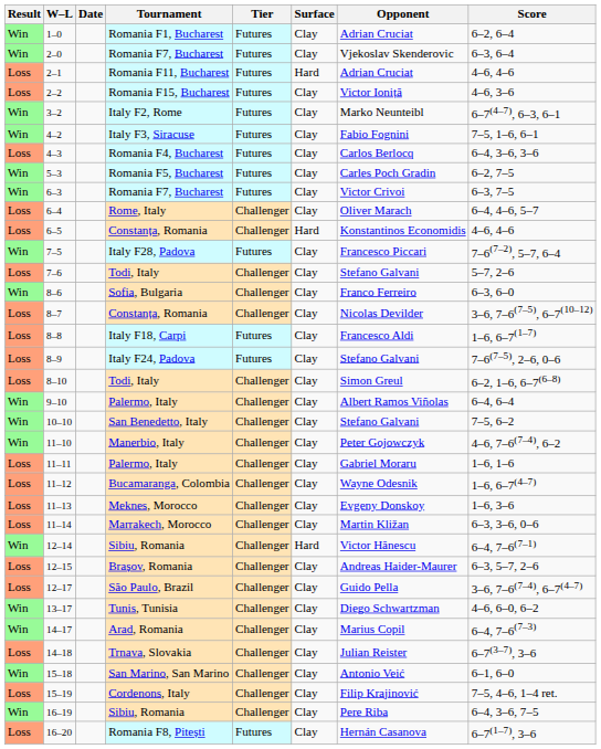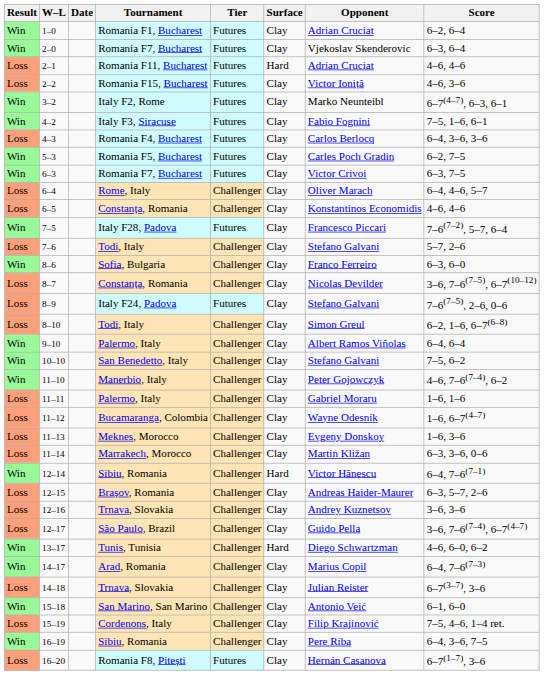 <table class="sortable wikitable">
 <tr>
 <th>Result</th>
 <th class="unsortable">W–L</th>
 <th>Date</th>
 <th>Tournament</th>
 <th>Tier</th>
 <th>Surface</th>
 <th>Opponent</th>
 <th class="unsortable">Score</th>
 </tr>
 <tr>
 <td style="background:#98fb98;">Win</td>
 <td><small>1–0</small></td>
 <td></td>
 <td style="background:#cffcff;">Romania F1, <a href='#'>Bucharest</a></td>
 <td style="background:#cffcff;">Futures</td>
 <td>Clay</td>
 <td> <a href='#'>Adrian Cruciat</a></td>
 <td>6–2, 6–4</td>
 </tr>
 <tr>
 <td style="background:#98fb98;">Win</td>
 <td><small>2–0</small></td>
 <td></td>
 <td style="background:#cffcff;">Romania F7, <a href='#'>Bucharest</a></td>
 <td style="background:#cffcff;">Futures</td>
 <td>Clay</td>
 <td> Vjekoslav Skenderovic</td>
 <td>6–3, 6–4</td>
 </tr>
 <tr>
 <td style="background:#ffa07a;">Loss</td>
 <td><small>2–1</small></td>
 <td></td>
 <td style="background:#cffcff;">Romania F11, <a href='#'>Bucharest</a></td>
 <td style="background:#cffcff;">Futures</td>
 <td>Hard</td>
 <td> <a href='#'>Adrian Cruciat</a></td>
 <td>4–6, 4–6</td>
 </tr>
 <tr>
 <td style="background:#ffa07a;">Loss</td>
 <td><small>2–2</small></td>
 <td></td>
 <td style="background:#cffcff;">Romania F15, <a href='#'>Bucharest</a></td>
 <td style="background:#cffcff;">Futures</td>
 <td>Clay</td>
 <td> <a href='#'>Victor Ioniță</a></td>
 <td>4–6, 3–6</td>
 </tr>
 <tr>
 <td style="background:#98fb98;">Win</td>
 <td><small>3–2</small></td>
 <td></td>
 <td style="background:#cffcff;">Italy F2, Rome</td>
 <td style="background:#cffcff;">Futures</td>
 <td>Clay</td>
 <td> Marko Neunteibl</td>
 <td>6–7<sup>(4–7)</sup>, 6–3, 6–1</td>
 </tr>
 <tr>
 <td style="background:#98fb98;">Win</td>
 <td><small>4–2</small></td>
 <td></td>
 <td style="background:#cffcff;">Italy F3, <a href='#'>Siracuse</a></td>
 <td style="background:#cffcff;">Futures</td>
 <td>Clay</td>
 <td> <a href='#'>Fabio Fognini</a></td>
 <td>7–5, 1–6, 6–1</td>
 </tr>
 <tr>
 <td style="background:#ffa07a;">Loss</td>
 <td><small>4–3</small></td>
 <td></td>
 <td style="background:#cffcff;">Romania F4, <a href='#'>Bucharest</a></td>
 <td style="background:#cffcff;">Futures</td>
 <td>Clay</td>
 <td> <a href='#'>Carlos Berlocq</a></td>
 <td>6–4, 3–6, 3–6</td>
 </tr>
 <tr>
 <td style="background:#98fb98;">Win</td>
 <td><small>5–3</small></td>
 <td></td>
 <td style="background:#cffcff;">Romania F5, <a href='#'>Bucharest</a></td>
 <td style="background:#cffcff;">Futures</td>
 <td>Clay</td>
 <td> <a href='#'>Carles Poch Gradin</a></td>
 <td>6–2, 7–5</td>
 </tr>
 <tr>
 <td style="background:#98fb98;">Win</td>
 <td><small>6–3</small></td>
 <td></td>
 <td style="background:#cffcff;">Romania F7, <a href='#'>Bucharest</a></td>
 <td style="background:#cffcff;">Futures</td>
 <td>Clay</td>
 <td> <a href='#'>Victor Crivoi</a></td>
 <td>6–3, 7–5</td>
 </tr>
 <tr>
 <td style="background:#ffa07a;">Loss</td>
 <td><small>6–4</small></td>
 <td></td>
 <td style="background:moccasin;"><a href='#'>Rome</a>, Italy</td>
 <td style="background:moccasin;">Challenger</td>
 <td>Clay</td>
 <td> <a href='#'>Oliver Marach</a></td>
 <td>6–4, 4–6, 5–7</td>
 </tr>
 <tr>
 <td style="background:#ffa07a;">Loss</td>
 <td><small>6–5</small></td>
 <td></td>
 <td style="background:moccasin;"><a href='#'>Constanța</a>, Romania</td>
 <td style="background:moccasin;">Challenger</td>
-<td>Hard</td>
+<td>Clay</td>
 <td> <a href='#'>Konstantinos Economidis</a></td>
 <td>4–6, 4–6</td>
 </tr>
 <tr>
 <td style="background:#98fb98;">Win</td>
 <td><small>7–5</small></td>
 <td></td>
 <td style="background:#cffcff;">Italy F28, <a href='#'>Padova</a></td>
 <td style="background:#cffcff;">Futures</td>
 <td>Clay</td>
 <td> <a href='#'>Francesco Piccari</a></td>
 <td>7–6<sup>(7–2)</sup>, 5–7, 6–4</td>
 </tr>
 <tr>
 <td style="background:#ffa07a;">Loss</td>
 <td><small>7–6</small></td>
 <td></td>
 <td style="background:moccasin;"><a href='#'>Todi</a>, Italy</td>
 <td style="background:moccasin;">Challenger</td>
 <td>Clay</td>
 <td> <a href='#'>Stefano Galvani</a></td>
 <td>5–7, 2–6</td>
 </tr>
 <tr>
 <td style="background:#98fb98;">Win</td>
 <td><small>8–6</small></td>
 <td></td>
 <td style="background:moccasin;"><a href='#'>Sofia</a>, Bulgaria</td>
 <td style="background:moccasin;">Challenger</td>
 <td>Clay</td>
 <td> <a href='#'>Franco Ferreiro</a></td>
 <td>6–3, 6–0</td>
 </tr>
 <tr>
 <td style="background:#ffa07a;">Loss</td>
 <td><small>8–7</small></td>
 <td></td>
 <td style="background:moccasin;"><a href='#'>Constanța</a>, Romania</td>
 <td style="background:moccasin;">Challenger</td>
 <td>Clay</td>
 <td> <a href='#'>Nicolas Devilder</a></td>
 <td>3–6, 7–6<sup>(7–5)</sup>, 6–7<sup>(10–12)</sup></td>
-</tr>
-<tr>
-<td style="background:#ffa07a;">Loss</td>
-<td><small>8–8</small></td>
-<td></td>
-<td style="background:#cffcff;">Italy F18, <a href='#'>Carpi</a></td>
-<td style="background:#cffcff;">Futures</td>
-<td>Clay</td>
-<td> <a href='#'>Francesco Aldi</a></td>
-<td>1–6, 6–7<sup>(1–7)</sup></td>
 </tr>
 <tr>
 <td style="background:#ffa07a;">Loss</td>
 <td><small>8–9</small></td>
 <td></td>
 <td style="background:#cffcff;">Italy F24, <a href='#'>Padova</a></td>
 <td style="background:#cffcff;">Futures</td>
 <td>Clay</td>
 <td> <a href='#'>Stefano Galvani</a></td>
 <td>7–6<sup>(7–5)</sup>, 2–6, 0–6</td>
 </tr>
 <tr>
 <td style="background:#ffa07a;">Loss</td>
 <td><small>8–10</small></td>
 <td></td>
 <td style="background:moccasin;"><a href='#'>Todi</a>, Italy</td>
 <td style="background:moccasin;">Challenger</td>
 <td>Clay</td>
 <td> <a href='#'>Simon Greul</a></td>
 <td>6–2, 1–6, 6–7<sup>(6–8)</sup></td>
 </tr>
 <tr>
 <td style="background:#98fb98;">Win</td>
 <td><small>9–10</small></td>
 <td></td>
 <td style="background:moccasin;"><a href='#'>Palermo</a>, Italy</td>
 <td style="background:moccasin;">Challenger</td>
 <td>Clay</td>
 <td> <a href='#'>Albert Ramos Viñolas</a></td>
 <td>6–4, 6–4</td>
 </tr>
 <tr>
 <td style="background:#98fb98;">Win</td>
 <td><small>10–10</small></td>
 <td></td>
 <td style="background:moccasin;"><a href='#'>San Benedetto</a>, Italy</td>
 <td style="background:moccasin;">Challenger</td>
 <td>Clay</td>
 <td> <a href='#'>Stefano Galvani</a></td>
 <td>7–5, 6–2</td>
 </tr>
 <tr>
 <td style="background:#98fb98;">Win</td>
 <td><small>11–10</small></td>
 <td></td>
 <td style="background:moccasin;"><a href='#'>Manerbio</a>, Italy</td>
 <td style="background:moccasin;">Challenger</td>
 <td>Clay</td>
 <td> <a href='#'>Peter Gojowczyk</a></td>
 <td>4–6, 7–6<sup>(7–4)</sup>, 6–2</td>
 </tr>
 <tr>
 <td style="background:#ffa07a;">Loss</td>
 <td><small>11–11</small></td>
 <td></td>
 <td style="background:moccasin;"><a href='#'>Palermo</a>, Italy</td>
 <td style="background:moccasin;">Challenger</td>
 <td>Clay</td>
 <td> <a href='#'>Gabriel Moraru</a></td>
 <td>1–6, 1–6</td>
 </tr>
 <tr>
 <td style="background:#ffa07a;">Loss</td>
 <td><small>11–12</small></td>
 <td></td>
 <td style="background:moccasin;"><a href='#'>Bucamaranga</a>, Colombia</td>
 <td style="background:moccasin;">Challenger</td>
 <td>Clay</td>
 <td> <a href='#'>Wayne Odesnik</a></td>
 <td>1–6, 6–7<sup>(4–7)</sup></td>
 </tr>
 <tr>
 <td style="background:#ffa07a;">Loss</td>
 <td><small>11–13</small></td>
 <td></td>
 <td style="background:moccasin;"><a href='#'>Meknes</a>, Morocco</td>
 <td style="background:moccasin;">Challenger</td>
 <td>Clay</td>
 <td> <a href='#'>Evgeny Donskoy</a></td>
 <td>1–6, 3–6</td>
 </tr>
 <tr>
 <td style="background:#ffa07a;">Loss</td>
 <td><small>11–14</small></td>
 <td></td>
 <td style="background:moccasin;"><a href='#'>Marrakech</a>, Morocco</td>
 <td style="background:moccasin;">Challenger</td>
 <td>Clay</td>
 <td> <a href='#'>Martin Kližan</a></td>
 <td>6–3, 3–6, 0–6</td>
 </tr>
 <tr>
 <td style="background:#98fb98;">Win</td>
 <td><small>12–14</small></td>
 <td></td>
 <td style="background:moccasin;"><a href='#'>Sibiu</a>, Romania</td>
 <td style="background:moccasin;">Challenger</td>
 <td>Hard</td>
 <td> <a href='#'>Victor Hănescu</a></td>
 <td>6–4, 7–6<sup>(7–1)</sup></td>
 </tr>
 <tr>
 <td style="background:#ffa07a;">Loss</td>
 <td><small>12–15</small></td>
 <td></td>
 <td style="background:moccasin;"><a href='#'>Brașov</a>, Romania</td>
 <td style="background:moccasin;">Challenger</td>
 <td>Clay</td>
 <td> <a href='#'>Andreas Haider-Maurer</a></td>
 <td>6–3, 5–7, 2–6</td>
 </tr>
 <tr>
 <td style="background:#ffa07a;">Loss</td>
+<td><small>12–16</small></td>
+<td></td>
+<td style="background:moccasin;"><a href='#'>Trnava</a>, Slovakia</td>
+<td style="background:moccasin;">Challenger</td>
+<td>Clay</td>
+<td> <a href='#'>Andrey Kuznetsov</a></td>
+<td>3–6, 3–6</td>
+</tr>
+<tr>
+<td style="background:#ffa07a;">Loss</td>
 <td><small>12–17</small></td>
 <td></td>
 <td style="background:moccasin;"><a href='#'>São Paulo</a>, Brazil</td>
 <td style="background:moccasin;">Challenger</td>
 <td>Clay</td>
 <td> <a href='#'>Guido Pella</a></td>
 <td>3–6, 7–6<sup>(7–4)</sup>, 6–7<sup>(4–7)</sup></td>
 </tr>
 <tr>
 <td style="background:#98fb98;">Win</td>
 <td><small>13–17</small></td>
 <td></td>
 <td style="background:moccasin;"><a href='#'>Tunis</a>, Tunisia</td>
 <td style="background:moccasin;">Challenger</td>
-<td>Clay</td>
+<td>Hard</td>
 <td> <a href='#'>Diego Schwartzman</a></td>
 <td>4–6, 6–0, 6–2</td>
 </tr>
 <tr>
 <td style="background:#98fb98;">Win</td>
 <td><small>14–17</small></td>
 <td></td>
 <td style="background:moccasin;"><a href='#'>Arad</a>, Romania</td>
 <td style="background:moccasin;">Challenger</td>
 <td>Clay</td>
 <td> <a href='#'>Marius Copil</a></td>
 <td>6–4, 7–6<sup>(7–3)</sup></td>
 </tr>
 <tr>
 <td style="background:#ffa07a;">Loss</td>
 <td><small>14–18</small></td>
 <td></td>
 <td style="background:moccasin;"><a href='#'>Trnava</a>, Slovakia</td>
 <td style="background:moccasin;">Challenger</td>
 <td>Clay</td>
 <td> <a href='#'>Julian Reister</a></td>
 <td>6–7<sup>(3–7)</sup>, 3–6</td>
 </tr>
 <tr>
 <td style="background:#98fb98;">Win</td>
 <td><small>15–18</small></td>
 <td></td>
 <td style="background:moccasin;"><a href='#'>San Marino</a>, San Marino</td>
 <td style="background:moccasin;">Challenger</td>
 <td>Clay</td>
 <td> <a href='#'>Antonio Veić</a></td>
 <td>6–1, 6–0</td>
 </tr>
 <tr>
 <td style="background:#ffa07a;">Loss</td>
 <td><small>15–19</small></td>
 <td></td>
 <td style="background:moccasin;"><a href='#'>Cordenons</a>, Italy</td>
 <td style="background:moccasin;">Challenger</td>
 <td>Clay</td>
 <td> <a href='#'>Filip Krajinović</a></td>
 <td>7–5, 4–6, 1–4 ret.</td>
 </tr>
 <tr>
 <td style="background:#98fb98;">Win</td>
 <td><small>16–19</small></td>
 <td></td>
 <td style="background:moccasin;"><a href='#'>Sibiu</a>, Romania</td>
 <td style="background:moccasin;">Challenger</td>
 <td>Clay</td>
 <td> <a href='#'>Pere Riba</a></td>
 <td>6–4, 3–6, 7–5</td>
 </tr>
 <tr>
 <td style="background:#ffa07a;">Loss</td>
 <td><small>16–20</small></td>
 <td></td>
 <td style="background:#cffcff;">Romania F8, <a href='#'>Pitești</a></td>
 <td style="background:#cffcff;">Futures</td>
 <td>Clay</td>
 <td> <a href='#'>Hernán Casanova</a></td>
 <td>6–7<sup>(1–7)</sup>, 3–6</td>
 </tr>
 </table>
